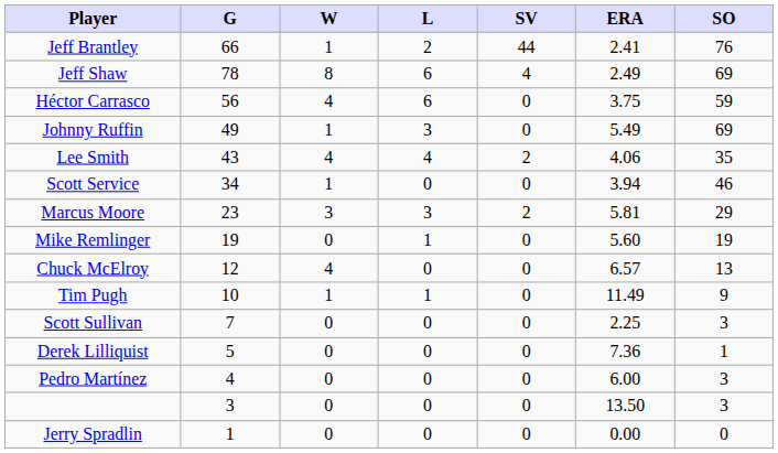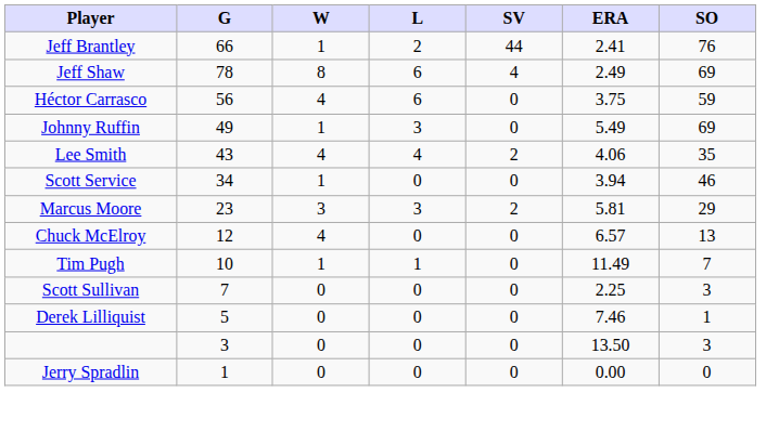 <table class="wikitable sortable">
 <tr>
 <th style="background:#ddf; width:16%;">Player</th>
 <th style="background:#ddf; width:9%;">G</th>
 <th style="background:#ddf; width:9%;">W</th>
 <th style="background:#ddf; width:9%;">L</th>
 <th style="background:#ddf; width:9%;">SV</th>
 <th style="background:#ddf; width:9%;">ERA</th>
 <th style="background:#ddf; width:9%;">SO</th>
 </tr>
 <tr style="text-align:center;">
 <td><a href='#'>Jeff Brantley</a></td>
 <td>66</td>
 <td>1</td>
 <td>2</td>
 <td>44</td>
 <td>2.41</td>
 <td>76</td>
 </tr>
 <tr align=center>
 <td><a href='#'>Jeff Shaw</a></td>
 <td>78</td>
 <td>8</td>
 <td>6</td>
 <td>4</td>
 <td>2.49</td>
 <td>69</td>
 </tr>
 <tr align=center>
 <td><a href='#'>Héctor Carrasco</a></td>
 <td>56</td>
 <td>4</td>
 <td>6</td>
 <td>0</td>
 <td>3.75</td>
 <td>59</td>
 </tr>
 <tr align=center>
 <td><a href='#'>Johnny Ruffin</a></td>
 <td>49</td>
 <td>1</td>
 <td>3</td>
 <td>0</td>
 <td>5.49</td>
 <td>69</td>
 </tr>
 <tr align=center>
 <td><a href='#'>Lee Smith</a></td>
 <td>43</td>
 <td>4</td>
 <td>4</td>
 <td>2</td>
 <td>4.06</td>
 <td>35</td>
 </tr>
 <tr align=center>
 <td><a href='#'>Scott Service</a></td>
 <td>34</td>
 <td>1</td>
 <td>0</td>
 <td>0</td>
 <td>3.94</td>
 <td>46</td>
 </tr>
 <tr align=center>
 <td><a href='#'>Marcus Moore</a></td>
 <td>23</td>
 <td>3</td>
 <td>3</td>
 <td>2</td>
 <td>5.81</td>
 <td>29</td>
 </tr>
 <tr align=center>
-<td><a href='#'>Mike Remlinger</a></td>
-<td>19</td>
-<td>0</td>
-<td>1</td>
-<td>0</td>
-<td>5.60</td>
-<td>19</td>
-</tr>
-<tr align=center>
 <td><a href='#'>Chuck McElroy</a></td>
 <td>12</td>
 <td>4</td>
 <td>0</td>
 <td>0</td>
 <td>6.57</td>
 <td>13</td>
 </tr>
 <tr align=center>
 <td><a href='#'>Tim Pugh</a></td>
 <td>10</td>
 <td>1</td>
 <td>1</td>
 <td>0</td>
 <td>11.49</td>
-<td>9</td>
+<td>7</td>
 </tr>
 <tr align=center>
 <td><a href='#'>Scott Sullivan</a></td>
 <td>7</td>
 <td>0</td>
 <td>0</td>
 <td>0</td>
 <td>2.25</td>
 <td>3</td>
 </tr>
 <tr align=center>
 <td><a href='#'>Derek Lilliquist</a></td>
 <td>5</td>
 <td>0</td>
 <td>0</td>
 <td>0</td>
-<td>7.36</td>
+<td>7.46</td>
 <td>1</td>
-</tr>
-<tr align=center>
-<td><a href='#'>Pedro Martínez</a></td>
-<td>4</td>
-<td>0</td>
-<td>0</td>
-<td>0</td>
-<td>6.00</td>
-<td>3</td>
 </tr>
 <tr align=center>
 <td></td>
 <td>3</td>
 <td>0</td>
 <td>0</td>
 <td>0</td>
 <td>13.50</td>
 <td>3</td>
 </tr>
 <tr align=center>
 <td><a href='#'>Jerry Spradlin</a></td>
 <td>1</td>
 <td>0</td>
 <td>0</td>
 <td>0</td>
 <td>0.00</td>
 <td>0</td>
 </tr>
 </table>
